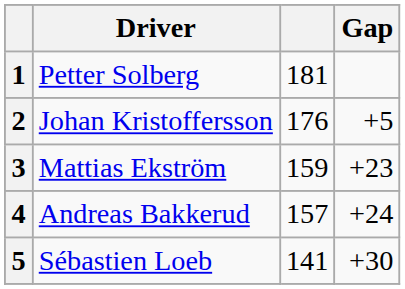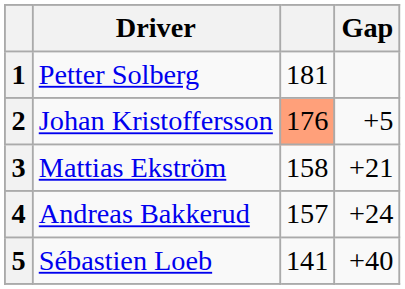 <table class="wikitable" style="font-size: 95%;">
 <tr>
 <th></th>
 <th>Driver</th>
 <th></th>
 <th>Gap</th>
 </tr>
 <tr>
 <th>1</th>
 <td> <a href='#'>Petter Solberg</a></td>
 <td align="right">181</td>
 <td align="right"></td>
 </tr>
 <tr>
 <th>2</th>
 <td> <a href='#'>Johan Kristoffersson</a></td>
-<td align="right">176</td>
+<td align="right" style="background: lightsalmon;">176</td>
 <td align="right">+5</td>
 </tr>
 <tr>
 <th>3</th>
 <td> <a href='#'>Mattias Ekström</a></td>
-<td align="right">159</td>
-<td align="right">+23</td>
+<td align="right">158</td>
+<td align="right">+21</td>
 </tr>
 <tr>
 <th>4</th>
 <td> <a href='#'>Andreas Bakkerud</a></td>
 <td align="right">157</td>
 <td align="right">+24</td>
 </tr>
 <tr>
 <th>5</th>
 <td> <a href='#'>Sébastien Loeb</a></td>
 <td align="right">141</td>
-<td align="right">+30</td>
+<td align="right">+40</td>
 </tr>
 </table>
